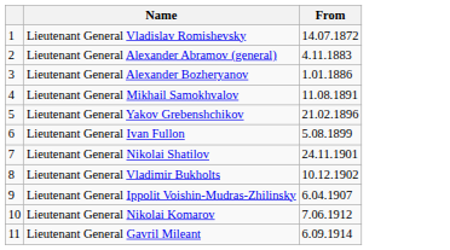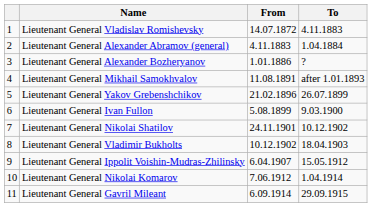 <table class=wikitable>
 <tr>
 <th></th>
 <th>Name</th>
 <th>From</th>
+<th>To</th>
 </tr>
 <tr>
 <td>1</td>
 <td>Lieutenant General <a href='#'>Vladislav Romishevsky</a></td>
 <td>14.07.1872</td>
+<td>4.11.1883</td>
 </tr>
 <tr>
 <td>2</td>
 <td>Lieutenant General <a href='#'>Alexander Abramov (general)</a></td>
 <td>4.11.1883</td>
+<td>1.04.1884</td>
 </tr>
 <tr>
 <td>3</td>
 <td>Lieutenant General <a href='#'>Alexander Bozheryanov</a></td>
 <td>1.01.1886</td>
+<td>?</td>
 </tr>
 <tr>
 <td>4</td>
 <td>Lieutenant General <a href='#'>Mikhail Samokhvalov</a></td>
 <td>11.08.1891</td>
+<td>after 1.01.1893</td>
 </tr>
 <tr>
 <td>5</td>
 <td>Lieutenant General <a href='#'>Yakov Grebenshchikov</a></td>
 <td>21.02.1896</td>
+<td>26.07.1899</td>
 </tr>
 <tr>
 <td>6</td>
 <td>Lieutenant General <a href='#'>Ivan Fullon</a></td>
 <td>5.08.1899</td>
+<td>9.03.1900</td>
 </tr>
 <tr>
 <td>7</td>
 <td>Lieutenant General <a href='#'>Nikolai Shatilov</a></td>
 <td>24.11.1901</td>
+<td>10.12.1902</td>
 </tr>
 <tr>
 <td>8</td>
 <td>Lieutenant General <a href='#'>Vladimir Bukholts</a></td>
 <td>10.12.1902</td>
+<td>18.04.1903</td>
 </tr>
 <tr>
 <td>9</td>
 <td>Lieutenant General <a href='#'>Ippolit Voishin-Mudras-Zhilinsky</a></td>
 <td>6.04.1907</td>
+<td>15.05.1912</td>
 </tr>
 <tr>
 <td>10</td>
 <td>Lieutenant General <a href='#'>Nikolai Komarov</a></td>
 <td>7.06.1912</td>
+<td>1.04.1914</td>
 </tr>
 <tr>
 <td>11</td>
 <td>Lieutenant General <a href='#'>Gavril Mileant</a></td>
 <td>6.09.1914</td>
+<td>29.09.1915</td>
 </tr>
 </table>
